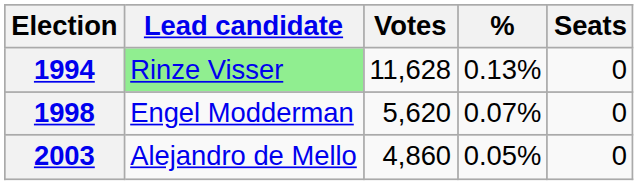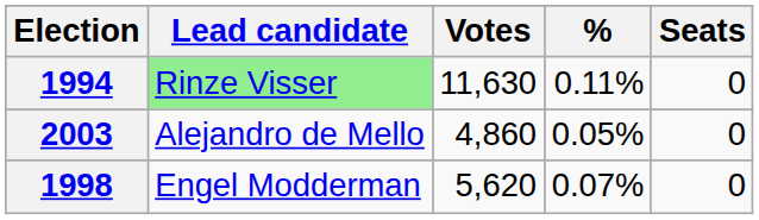 <table class="wikitable" style="text-align:right">
 <tr>
 <th>Election</th>
 <th><a href='#'>Lead candidate</a></th>
 <th>Votes</th>
 <th>%</th>
 <th>Seats</th>
 </tr>
 <tr>
 <th><a href='#'>1994</a></th>
 <td style="background: lightgreen; text-align:left"><a href='#'>Rinze Visser</a></td>
-<td>11,628</td>
-<td>0.13%</td>
+<td>11,630</td>
+<td>0.11%</td>
+<td>0</td>
+</tr>
+<tr>
+<th><a href='#'>2003</a></th>
+<td style="text-align:left"><a href='#'>Alejandro de Mello</a></td>
+<td>4,860</td>
+<td>0.05%</td>
 <td>0</td>
 </tr>
 <tr>
 <th><a href='#'>1998</a></th>
 <td style="text-align:left"><a href='#'>Engel Modderman</a></td>
 <td>5,620</td>
 <td>0.07%</td>
 <td>0</td>
 </tr>
-<tr>
-<th><a href='#'>2003</a></th>
-<td style="text-align:left"><a href='#'>Alejandro de Mello</a></td>
-<td>4,860</td>
-<td>0.05%</td>
-<td>0</td>
-</tr>
 </table>
